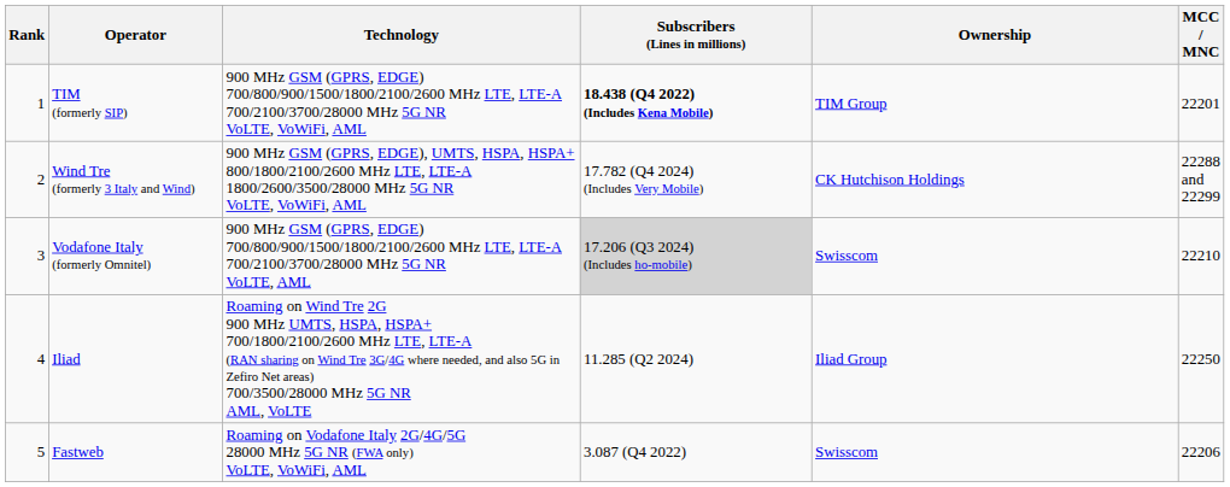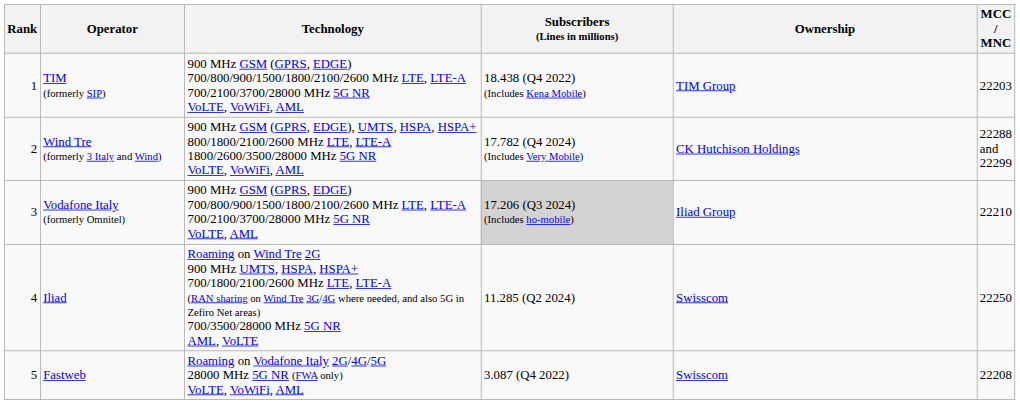 <table class="wikitable" style="width:100%;">
 <tr>
 <th style="width:3%;">Rank</th>
 <th style="width:15%;">Operator</th>
 <th style="width:30%;">Technology</th>
 <th style="width:20%;">Subscribers<br><small>(Lines in millions)</small></th>
 <th style="width:32%;">Ownership</th>
 <th>MCC / MNC</th>
 </tr>
 <tr>
 <td style="text-align:right;">1</td>
 <td><a href='#'>TIM</a><br><small>(formerly <a href='#'>SIP</a>)</small></td>
 <td>900 MHz <a href='#'>GSM</a> (<a href='#'>GPRS</a>, <a href='#'>EDGE</a>)<br>700/800/900/1500/1800/2100/2600 MHz <a href='#'>LTE</a>, <a href='#'>LTE-A</a><br>700/2100/3700/28000 MHz <a href='#'>5G NR</a><br><a href='#'>VoLTE</a>, <a href='#'>VoWiFi</a>, <a href='#'>AML</a></td>
-<td><strong>18.438 (Q4 2022)<br><small>(Includes <a href='#'>Kena Mobile</a>)</small></strong></td>
+<td>18.438 (Q4 2022)<br><small>(Includes <a href='#'>Kena Mobile</a>)</small></td>
 <td><a href='#'>TIM Group</a></td>
-<td>22201</td>
+<td>22203</td>
 </tr>
 <tr>
 <td style="text-align:right;">2</td>
 <td><a href='#'>Wind Tre</a><br><small>(formerly <a href='#'>3 Italy</a> and <a href='#'>Wind</a>)</small></td>
 <td>900 MHz <a href='#'>GSM</a> (<a href='#'>GPRS</a>, <a href='#'>EDGE</a>), <a href='#'>UMTS</a>, <a href='#'>HSPA</a>, <a href='#'>HSPA+</a><br>800/1800/2100/2600 MHz <a href='#'>LTE</a>, <a href='#'>LTE-A</a><br>1800/2600/3500/28000 MHz <a href='#'>5G NR</a><br><a href='#'>VoLTE</a>, <a href='#'>VoWiFi</a>, <a href='#'>AML</a></td>
 <td>17.782 (Q4 2024)<br><small>(Includes <a href='#'>Very Mobile</a>)</small></td>
 <td><a href='#'>CK Hutchison Holdings</a></td>
 <td>22288 and 22299</td>
 </tr>
 <tr>
 <td style="text-align:right;">3</td>
 <td><a href='#'>Vodafone Italy</a><br><small>(formerly Omnitel)</small></td>
 <td>900 MHz <a href='#'>GSM</a> (<a href='#'>GPRS</a>, <a href='#'>EDGE</a>)<br>700/800/900/1500/1800/2100/2600 MHz <a href='#'>LTE</a>, <a href='#'>LTE-A</a><br>700/2100/3700/28000 MHz <a href='#'>5G NR</a><br><a href='#'>VoLTE</a>, <a href='#'>AML</a></td>
 <td style="background: lightgrey;">17.206 (Q3 2024)<br><small>(Includes <a href='#'>ho-mobile</a>)</small></td>
-<td><a href='#'>Swisscom</a></td>
+<td><a href='#'>Iliad Group</a></td>
 <td>22210</td>
 </tr>
 <tr>
 <td style="text-align:right;">4</td>
 <td><a href='#'>Iliad</a></td>
 <td><a href='#'>Roaming</a> on <a href='#'>Wind Tre</a> <a href='#'>2G</a><br>900 MHz <a href='#'>UMTS</a>, <a href='#'>HSPA</a>, <a href='#'>HSPA+</a><br>700/1800/2100/2600 MHz <a href='#'>LTE</a>, <a href='#'>LTE-A</a><br><small>(<a href='#'>RAN sharing</a> on <a href='#'>Wind Tre</a> <a href='#'>3G</a>/<a href='#'>4G</a> where needed, and also 5G in Zefiro Net areas)</small><br>700/3500/28000 MHz <a href='#'>5G NR</a><br><a href='#'>AML</a>, <a href='#'>VoLTE</a></td>
 <td>11.285 (Q2 2024)</td>
-<td><a href='#'>Iliad Group</a></td>
+<td><a href='#'>Swisscom</a></td>
 <td>22250</td>
 </tr>
 <tr>
 <td style="text-align:right;">5</td>
 <td><a href='#'>Fastweb</a></td>
 <td><a href='#'>Roaming</a> on <a href='#'>Vodafone Italy</a> <a href='#'>2G</a>/<a href='#'>4G</a>/<a href='#'>5G</a><br>28000 MHz <a href='#'>5G NR</a> <small>(<a href='#'>FWA</a> only)</small><br><a href='#'>VoLTE</a>, <a href='#'>VoWiFi</a>, <a href='#'>AML</a></td>
 <td>3.087 (Q4 2022)</td>
 <td><a href='#'>Swisscom</a></td>
-<td>22206</td>
+<td>22208</td>
 </tr>
 </table>
